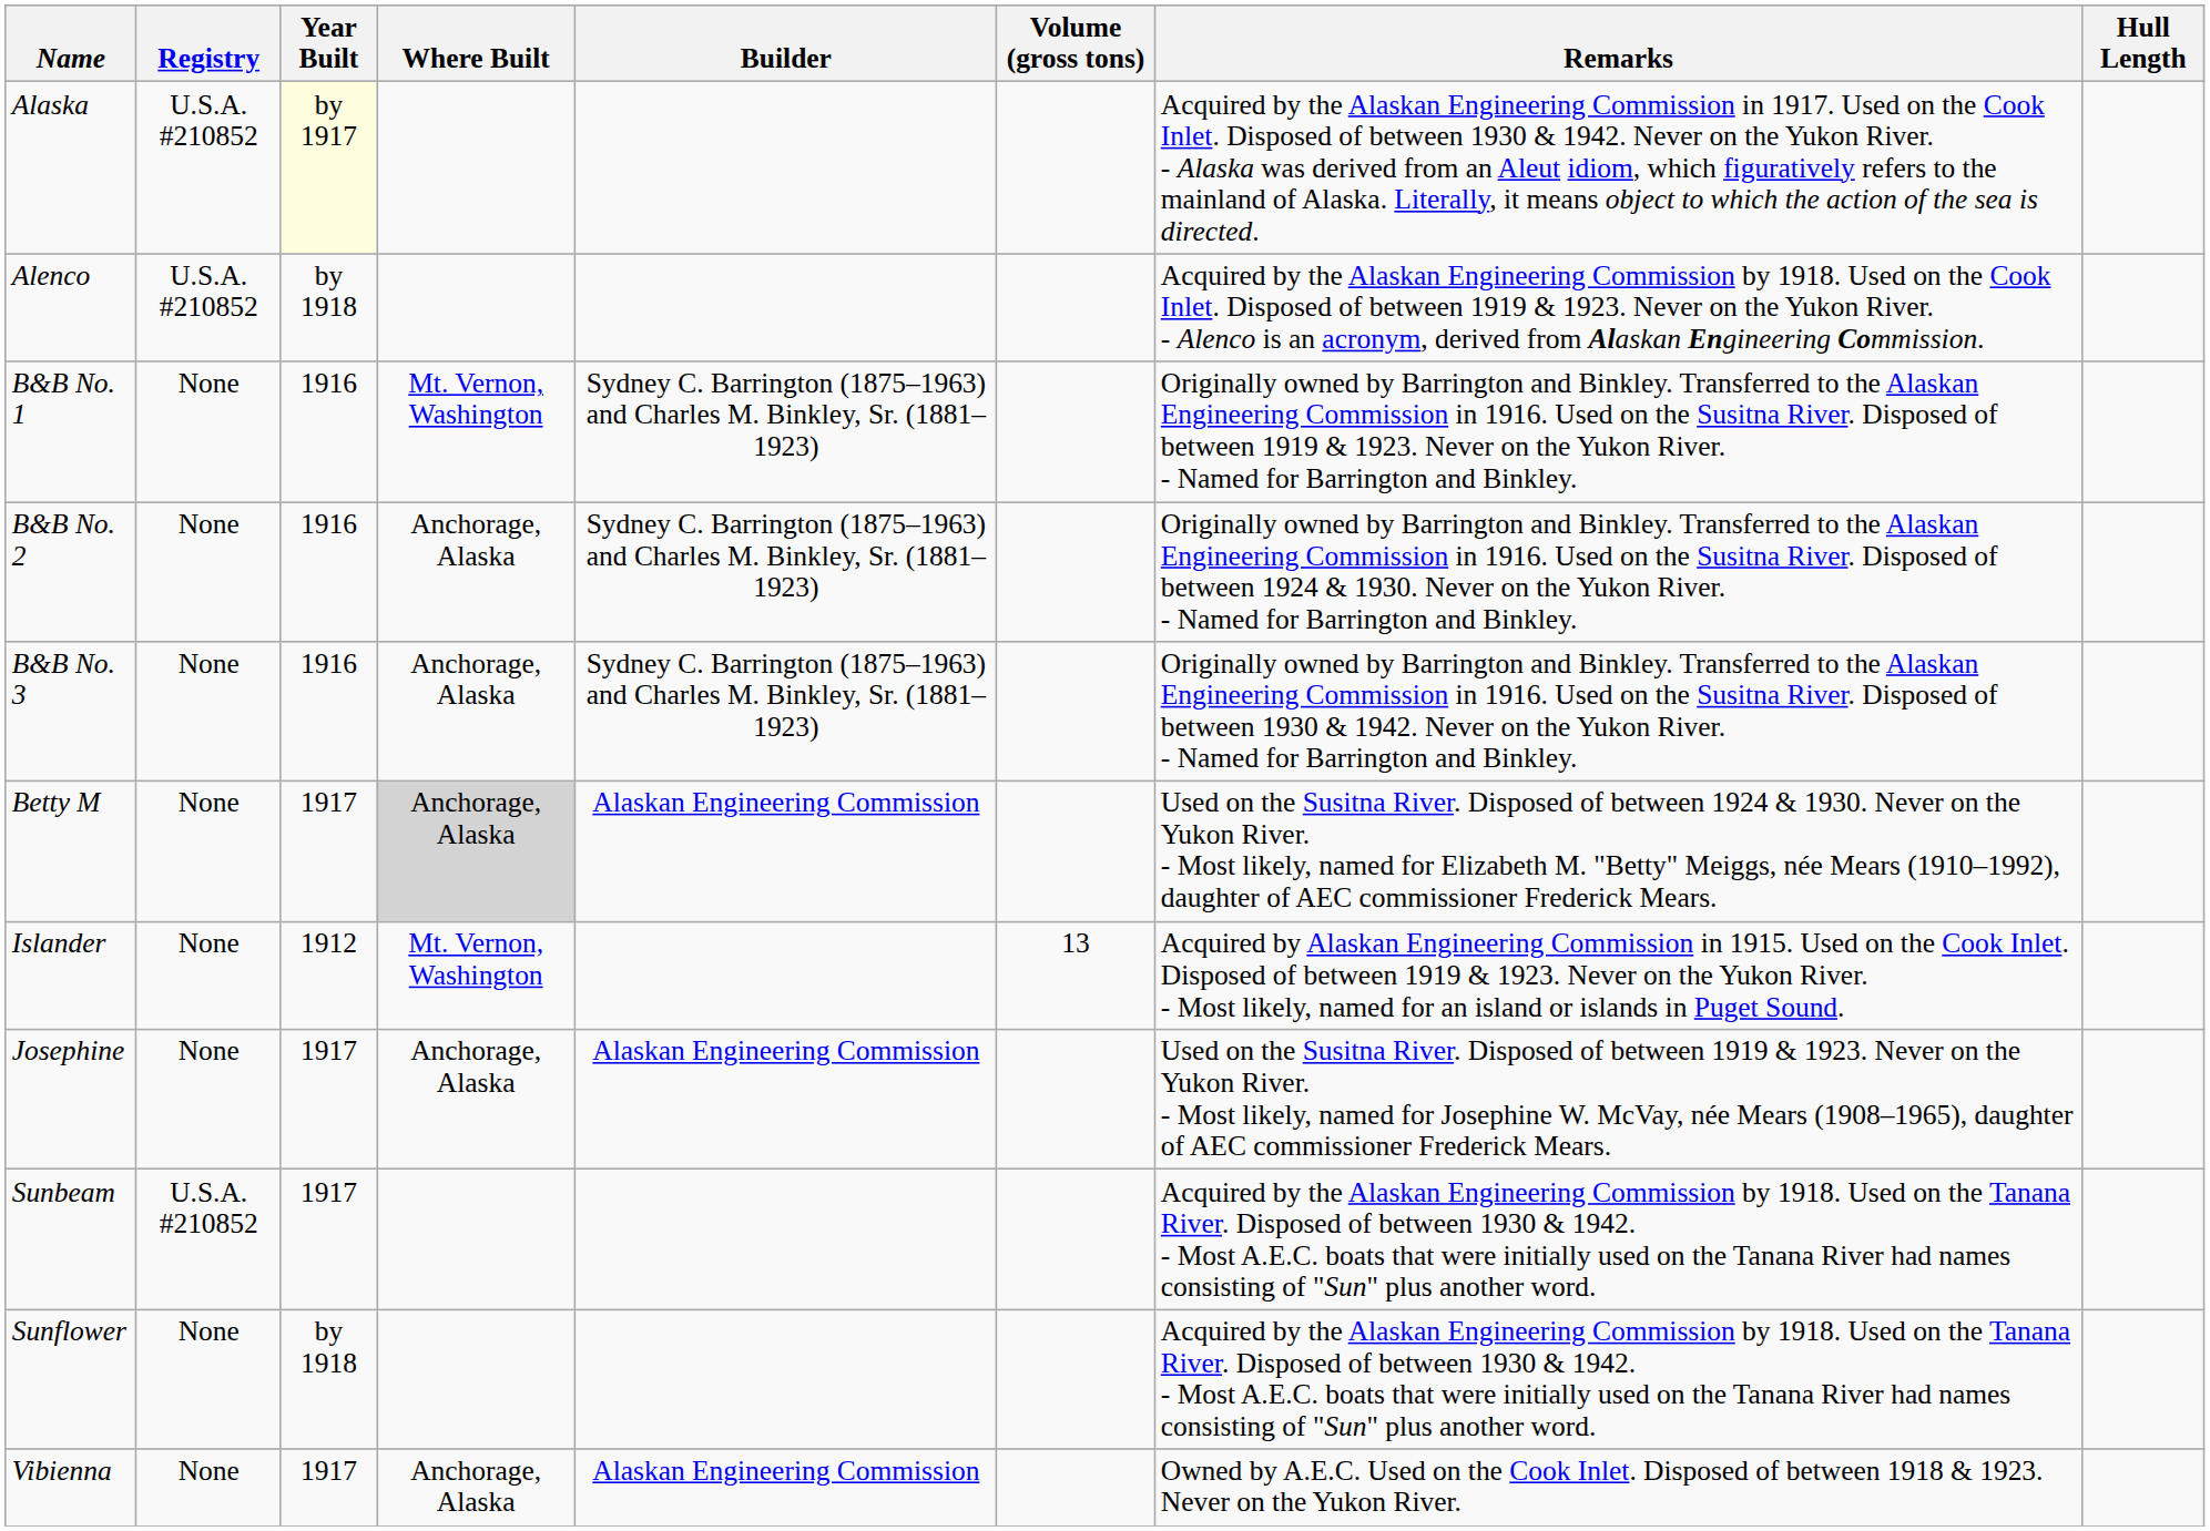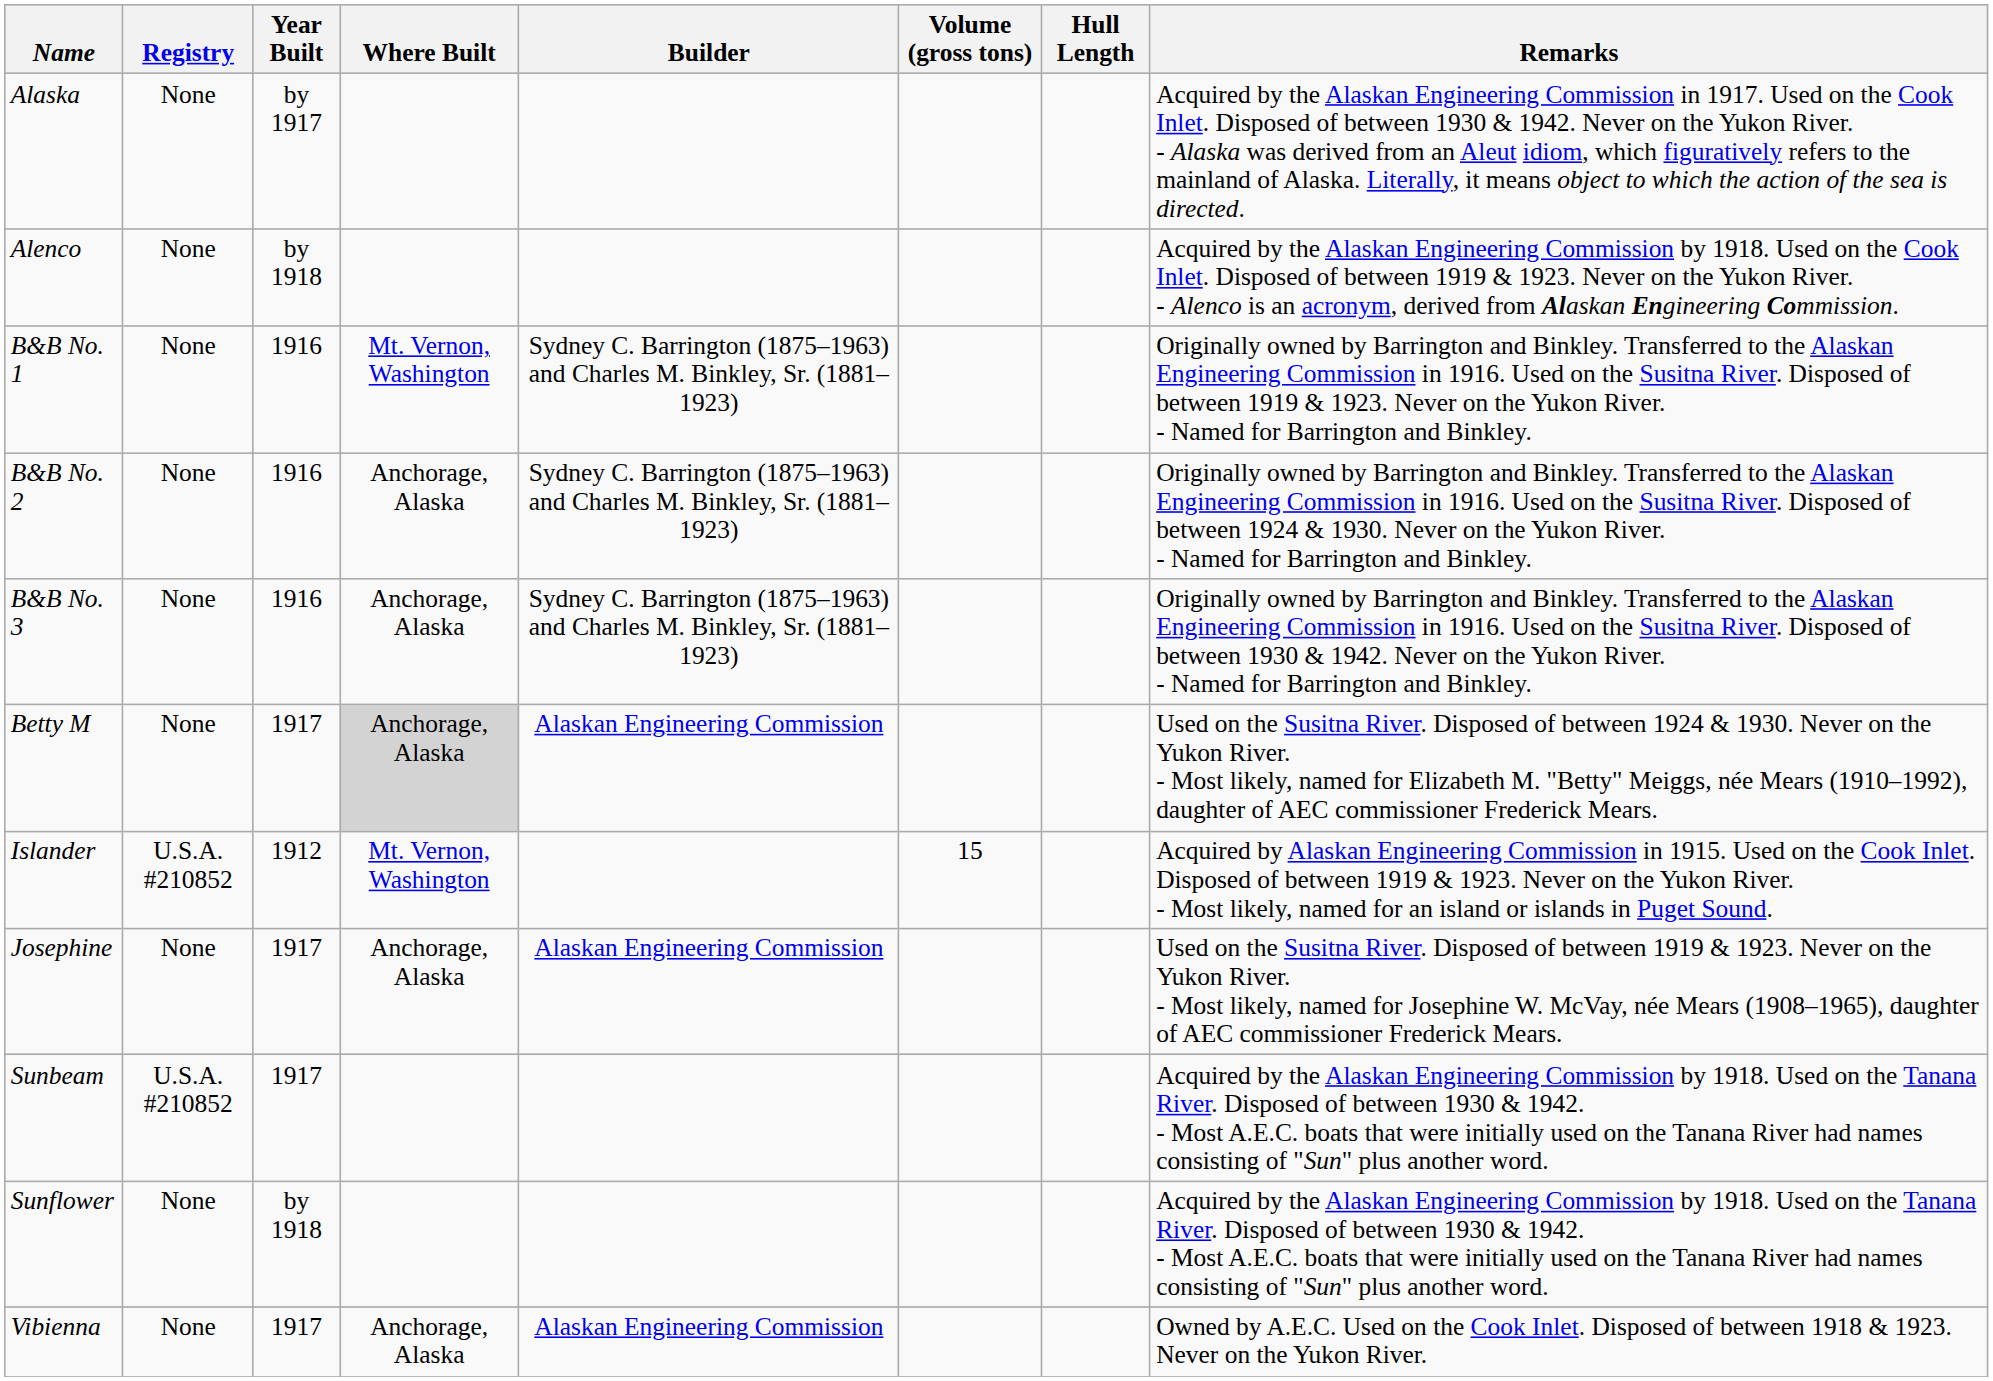 <table class="wikitable">
 <tr style="vertical-align:bottom">
 <th><em>Name</em></th>
 <th><a href='#'>Registry</a></th>
 <th>Year Built</th>
 <th>Where Built</th>
 <th>Builder</th>
 <th>Volume (gross tons)</th>
+<th>Hull Length</th>
 <th>Remarks<br></th>
-<th>Hull Length</th>
 </tr>
 <tr style="vertical-align:top; text-align:center">
 <td style="text-align:left"><em> Alaska </em></td>
-<td>U.S.A. #210852</td>
-<td style="background: lightyellow;">by 1917</td>
+<td>None</td>
+<td>by 1917</td>
+<td></td>
 <td></td>
 <td></td>
 <td></td>
 <td style="text-align:left">Acquired by the <a href='#'>Alaskan Engineering Commission</a> in 1917.  Used on the <a href='#'>Cook Inlet</a>.  Disposed of between 1930 & 1942.  Never on the Yukon River.<br>- <em>Alaska</em> was derived from an <a href='#'>Aleut</a> <a href='#'>idiom</a>, which <a href='#'>figuratively</a> refers to the mainland of Alaska.  <a href='#'>Literally</a>, it means <em>object to which the action of the sea is directed</em>.<br></td>
-<td></td>
 </tr>
 <tr style="vertical-align:top; text-align:center">
 <td style="text-align:left"><em>Alenco</em></td>
-<td>U.S.A. #210852</td>
+<td>None</td>
 <td>by 1918</td>
 <td></td>
 <td></td>
 <td></td>
+<td></td>
 <td style="text-align:left">Acquired by the <a href='#'>Alaskan Engineering Commission</a> by 1918.  Used on the <a href='#'>Cook Inlet</a>.  Disposed of between 1919 & 1923.  Never on the Yukon River.<br>- <em>Alenco</em> is an <a href='#'>acronym</a>, derived from <em> <strong>Al</strong>askan <strong>En</strong>gineering <strong>Co</strong>mmission</em>.<br></td>
-<td></td>
 </tr>
 <tr style="vertical-align:top; text-align:center">
 <td style="text-align:left"><em>B&B No. 1</em></td>
 <td>None</td>
 <td>1916</td>
 <td><a href='#'>Mt. Vernon, Washington</a></td>
 <td>Sydney C. Barrington (1875–1963) and Charles M. Binkley, Sr. (1881–1923)</td>
 <td></td>
+<td></td>
 <td style="text-align:left">Originally owned by Barrington and Binkley.  Transferred to the <a href='#'>Alaskan Engineering Commission</a> in 1916.  Used on the <a href='#'>Susitna River</a>.  Disposed of between 1919 & 1923.  Never on the Yukon River.<br>- Named for Barrington and Binkley.<br></td>
-<td></td>
 </tr>
 <tr style="vertical-align:top; text-align:center">
 <td style="text-align:left"><em> B&B No. 2</em></td>
 <td>None</td>
 <td>1916</td>
 <td>Anchorage, Alaska</td>
 <td>Sydney C. Barrington (1875–1963) and Charles M. Binkley, Sr. (1881–1923)</td>
 <td></td>
+<td></td>
 <td style="text-align:left">Originally owned by Barrington and Binkley.  Transferred to the <a href='#'>Alaskan Engineering Commission</a> in 1916.  Used on the <a href='#'>Susitna River</a>.  Disposed of between 1924 & 1930.  Never on the Yukon River.<br>- Named for Barrington and Binkley.<br></td>
-<td></td>
 </tr>
 <tr style="vertical-align:top; text-align:center">
 <td style="text-align:left"><em> B&B No. 3</em></td>
 <td>None</td>
 <td>1916</td>
 <td>Anchorage, Alaska</td>
 <td>Sydney C. Barrington (1875–1963) and Charles M. Binkley, Sr. (1881–1923)</td>
 <td></td>
+<td></td>
 <td style="text-align:left">Originally owned by Barrington and Binkley.  Transferred to the <a href='#'>Alaskan Engineering Commission</a> in 1916.  Used on the <a href='#'>Susitna River</a>.  Disposed of between 1930 & 1942.  Never on the Yukon River.<br>- Named for Barrington and Binkley.<br></td>
-<td></td>
 </tr>
 <tr style="vertical-align:top; text-align:center">
 <td style="text-align:left"><em>Betty M</em></td>
 <td>None</td>
 <td>1917</td>
 <td style="background: lightgrey;">Anchorage, Alaska</td>
 <td><a href='#'>Alaskan Engineering Commission</a></td>
 <td></td>
+<td></td>
 <td style="text-align:left">Used on the <a href='#'>Susitna River</a>.  Disposed of between 1924 & 1930.  Never on the Yukon River.<br>- Most likely, named for Elizabeth M. "Betty" Meiggs, née Mears (1910–1992), daughter of AEC commissioner Frederick Mears.<br></td>
-<td></td>
 </tr>
 <tr style="vertical-align:top; text-align:center">
 <td style="text-align:left"><em>Islander</em></td>
-<td>None</td>
+<td>U.S.A. #210852</td>
 <td>1912</td>
 <td><a href='#'>Mt. Vernon, Washington</a></td>
 <td></td>
-<td>13</td>
+<td>15</td>
+<td></td>
 <td style="text-align:left">Acquired by <a href='#'>Alaskan Engineering Commission</a> in 1915.  Used on the <a href='#'>Cook Inlet</a>.  Disposed of between 1919 & 1923.  Never on the Yukon River.<br>- Most likely, named for an island or islands in <a href='#'>Puget Sound</a>.<br></td>
-<td></td>
 </tr>
 <tr style="vertical-align:top; text-align:center">
 <td style="text-align:left"><em>Josephine</em></td>
 <td>None</td>
 <td>1917</td>
 <td>Anchorage, Alaska</td>
 <td><a href='#'>Alaskan Engineering Commission</a></td>
 <td></td>
+<td></td>
 <td style="text-align:left">Used on the <a href='#'>Susitna River</a>.  Disposed of between 1919 & 1923.  Never on the Yukon River.<br>- Most likely, named for Josephine W. McVay, née Mears (1908–1965), daughter of AEC commissioner Frederick Mears.<br></td>
-<td></td>
 </tr>
 <tr style="vertical-align:top; text-align:center">
 <td style="text-align:left"><em>Sunbeam</em></td>
 <td>U.S.A. #210852</td>
 <td>1917</td>
 <td></td>
 <td></td>
 <td></td>
+<td></td>
 <td style="text-align:left">Acquired by the <a href='#'>Alaskan Engineering Commission</a> by 1918.  Used on the <a href='#'>Tanana River</a>.  Disposed of between 1930 & 1942.<br>- Most A.E.C. boats that were initially used on the Tanana River had names consisting of "<em>Sun</em>" plus another word.<br></td>
-<td></td>
 </tr>
 <tr style="vertical-align:top; text-align:center">
 <td style="text-align:left"><em>Sunflower</em></td>
 <td>None</td>
 <td>by 1918</td>
 <td></td>
 <td></td>
 <td></td>
+<td></td>
 <td style="text-align:left">Acquired by the <a href='#'>Alaskan Engineering Commission</a> by 1918.  Used on the <a href='#'>Tanana River</a>.  Disposed of between 1930 & 1942.<br>- Most A.E.C. boats that were initially used on the Tanana River had names consisting of "<em>Sun</em>" plus another word.<br></td>
-<td></td>
 </tr>
 <tr style="vertical-align:top; text-align:center">
 <td style="text-align:left"><em>Vibienna</em></td>
 <td>None</td>
 <td>1917</td>
 <td>Anchorage, Alaska</td>
 <td><a href='#'>Alaskan Engineering Commission</a></td>
 <td></td>
+<td></td>
 <td style="text-align:left">Owned by A.E.C.  Used on the <a href='#'>Cook Inlet</a>.  Disposed of between 1918 & 1923.  Never on the Yukon River.</td>
-<td></td>
 </tr>
 </table>
